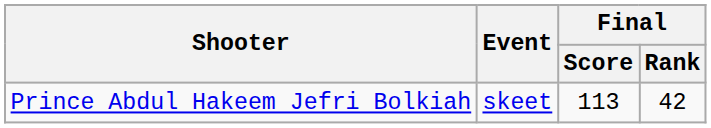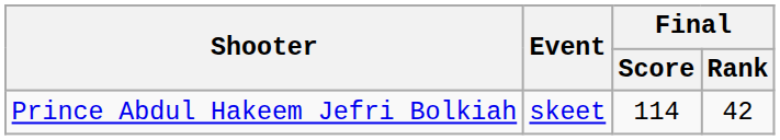 <table class=wikitable style="font-size:90%">
 <tr>
 <th rowspan=2>Shooter</th>
 <th rowspan=2>Event</th>
 <th colspan=2>Final</th>
 </tr>
 <tr>
 <th>Score</th>
 <th>Rank</th>
 </tr>
 <tr>
 <td><a href='#'>Prince Abdul Hakeem Jefri Bolkiah</a></td>
 <td align=left rowspan=3><a href='#'>skeet</a></td>
-<td align=center>113</td>
+<td align=center>114</td>
 <td align=center>42</td>
 </tr>
 </table>
